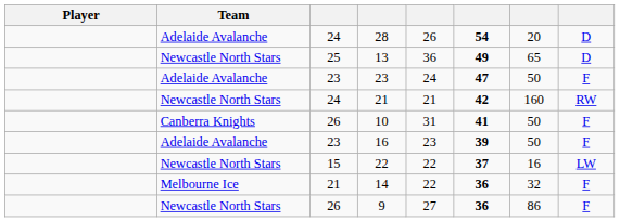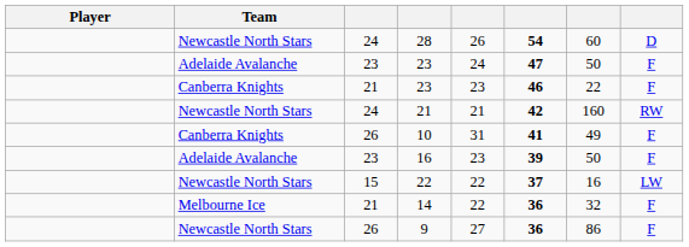 <table class="wikitable sortable" style="text-align:center;">
 <tr>
 <th width="175px">Player</th>
 <th width="175px">Team</th>
 <th width="50px"></th>
 <th width="50px"></th>
 <th width="50px"></th>
 <th width="60px"></th>
 <th width="50px"></th>
 <th width="60px"></th>
 </tr>
 <tr>
 <td align="left"></td>
-<td align="left"><a href='#'>Adelaide Avalanche</a></td>
+<td align="left"><a href='#'>Newcastle North Stars</a></td>
 <td>24</td>
 <td>28</td>
 <td>26</td>
 <td><strong>54</strong></td>
-<td>20</td>
-<td><a href='#'>D</a></td>
-</tr>
-<tr>
-<td align="left"></td>
-<td align="left"><a href='#'>Newcastle North Stars</a></td>
-<td>25</td>
-<td>13</td>
-<td>36</td>
-<td><strong>49</strong></td>
-<td>65</td>
+<td>60</td>
 <td><a href='#'>D</a></td>
 </tr>
 <tr>
 <td align="left"></td>
 <td align="left"><a href='#'>Adelaide Avalanche</a></td>
 <td>23</td>
 <td>23</td>
 <td>24</td>
 <td><strong>47</strong></td>
 <td>50</td>
+<td><a href='#'>F</a></td>
+</tr>
+<tr>
+<td align="left"></td>
+<td align="left"><a href='#'>Canberra Knights</a></td>
+<td>21</td>
+<td>23</td>
+<td>23</td>
+<td><strong>46</strong></td>
+<td>22</td>
 <td><a href='#'>F</a></td>
 </tr>
 <tr>
 <td align="left"></td>
 <td align="left"><a href='#'>Newcastle North Stars</a></td>
 <td>24</td>
 <td>21</td>
 <td>21</td>
 <td><strong>42</strong></td>
 <td>160</td>
 <td><a href='#'>RW</a></td>
 </tr>
 <tr>
 <td align="left"></td>
 <td align="left"><a href='#'>Canberra Knights</a></td>
 <td>26</td>
 <td>10</td>
 <td>31</td>
 <td><strong>41</strong></td>
-<td>50</td>
+<td>49</td>
 <td><a href='#'>F</a></td>
 </tr>
 <tr>
 <td align="left"></td>
 <td align="left"><a href='#'>Adelaide Avalanche</a></td>
 <td>23</td>
 <td>16</td>
 <td>23</td>
 <td><strong>39</strong></td>
 <td>50</td>
 <td><a href='#'>F</a></td>
 </tr>
 <tr>
 <td align="left"></td>
 <td align="left"><a href='#'>Newcastle North Stars</a></td>
 <td>15</td>
 <td>22</td>
 <td>22</td>
 <td><strong>37</strong></td>
 <td>16</td>
 <td><a href='#'>LW</a></td>
 </tr>
 <tr>
 <td align="left"></td>
 <td align="left"><a href='#'>Melbourne Ice</a></td>
 <td>21</td>
 <td>14</td>
 <td>22</td>
 <td><strong>36</strong></td>
 <td>32</td>
 <td><a href='#'>F</a></td>
 </tr>
 <tr>
 <td align="left"></td>
 <td align="left"><a href='#'>Newcastle North Stars</a></td>
 <td>26</td>
 <td>9</td>
 <td>27</td>
 <td><strong>36</strong></td>
 <td>86</td>
 <td><a href='#'>F</a></td>
 </tr>
 </table>
